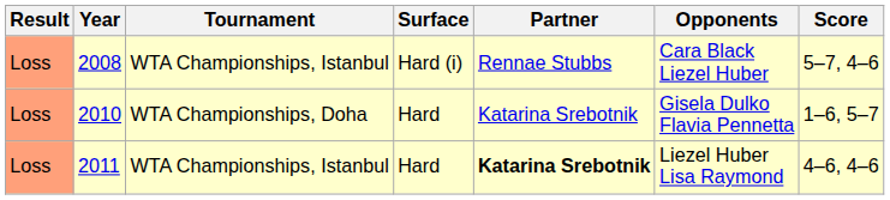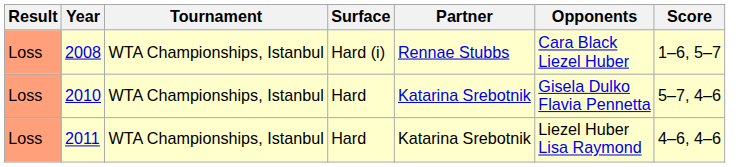 <table class="sortable wikitable">
 <tr>
 <th>Result</th>
 <th><strong>Year</strong></th>
 <th>Tournament</th>
 <th><strong>Surface</strong></th>
 <th><strong>Partner</strong></th>
 <th><strong>Opponents</strong></th>
 <th><strong>Score</strong></th>
 </tr>
 <tr bgcolor="#ffffcc">
 <td bgcolor="FFA07A">Loss</td>
 <td><a href='#'>2008</a></td>
 <td>WTA Championships, Istanbul</td>
 <td>Hard (i)</td>
 <td> <a href='#'>Rennae Stubbs</a></td>
 <td> <a href='#'>Cara Black</a> <br>  <a href='#'>Liezel Huber</a></td>
-<td>5–7, 4–6</td>
+<td>1–6, 5–7</td>
 </tr>
 <tr bgcolor="#ffffcc">
 <td bgcolor="FFA07A">Loss</td>
 <td><a href='#'>2010</a></td>
-<td>WTA Championships, Doha</td>
+<td>WTA Championships, Istanbul</td>
 <td>Hard</td>
 <td> <a href='#'>Katarina Srebotnik</a></td>
 <td> <a href='#'>Gisela Dulko</a> <br>  <a href='#'>Flavia Pennetta</a></td>
-<td>1–6, 5–7</td>
+<td>5–7, 4–6</td>
 </tr>
 <tr bgcolor="#ffffcc">
 <td bgcolor="FFA07A">Loss</td>
 <td><a href='#'>2011</a></td>
 <td>WTA Championships, Istanbul</td>
 <td>Hard</td>
-<td><strong> Katarina Srebotnik</strong></td>
+<td> Katarina Srebotnik</td>
 <td> Liezel Huber  <br>  <a href='#'>Lisa Raymond</a></td>
 <td>4–6, 4–6</td>
 </tr>
 </table>
